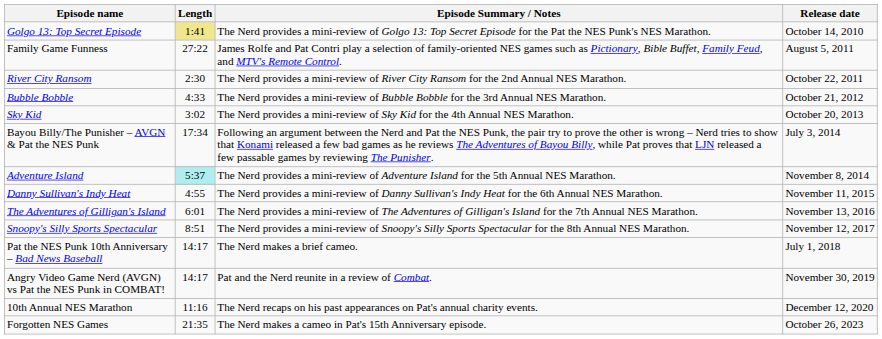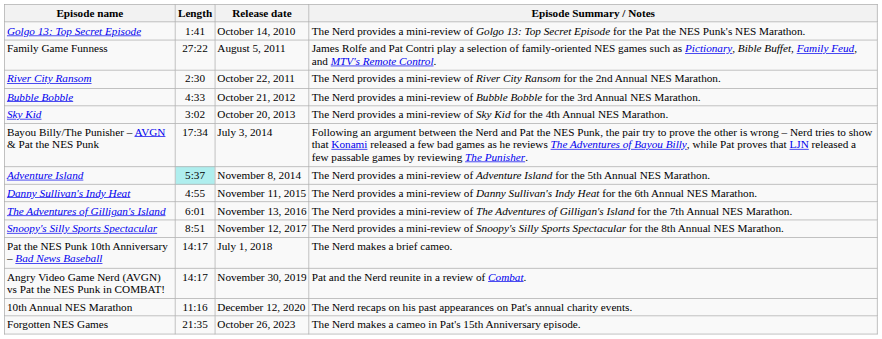 <table class="wikitable" 85%; 100%; 5px;">
 <tr>
 <th>Episode name</th>
 <th>Length</th>
+<th>Release date</th>
 <th>Episode Summary / Notes</th>
-<th>Release date</th>
 </tr>
 <tr>
 <td valign="top"><em><a href='#'>Golgo 13: Top Secret Episode</a></em></td>
-<td style="background: khaki; vertical-align:top; text-align:center;">1:41</td>
+<td style="vertical-align:top; text-align:center;">1:41</td>
+<td valign="top">October 14, 2010</td>
 <td valign="top">The Nerd provides a mini-review of <em>Golgo 13: Top Secret Episode</em> for the Pat the NES Punk's NES Marathon.</td>
-<td valign="top">October 14, 2010</td>
 </tr>
 <tr>
 <td valign="top">Family Game Funness</td>
 <td style="vertical-align:top; text-align:center;">27:22</td>
+<td valign="top">August 5, 2011</td>
 <td valign="top">James Rolfe and Pat Contri play a selection of family-oriented NES games such as <em><a href='#'>Pictionary</a></em>, <em>Bible Buffet</em>, <em><a href='#'>Family Feud</a></em>, and <em><a href='#'>MTV's Remote Control</a></em>.</td>
-<td valign="top">August 5, 2011</td>
 </tr>
 <tr>
 <td valign="top"><em><a href='#'>River City Ransom</a></em></td>
 <td style="vertical-align:top; text-align:center;">2:30</td>
+<td valign="top" nowrap>October 22, 2011</td>
 <td valign="top">The Nerd provides a mini-review of <em>River City Ransom</em> for the 2nd Annual NES Marathon.</td>
-<td valign="top" nowrap>October 22, 2011</td>
 </tr>
 <tr>
 <td valign="top"><em><a href='#'>Bubble Bobble</a></em></td>
 <td style="vertical-align:top; text-align:center;">4:33</td>
+<td valign="top" nowrap>October 21, 2012</td>
 <td valign="top">The Nerd provides a mini-review of <em>Bubble Bobble</em> for the 3rd Annual NES Marathon.</td>
-<td valign="top" nowrap>October 21, 2012</td>
 </tr>
 <tr>
 <td valign="top"><em><a href='#'>Sky Kid</a></em></td>
 <td style="vertical-align:top; text-align:center;">3:02</td>
+<td valign="top" nowrap>October 20, 2013</td>
 <td valign="top">The Nerd provides a mini-review of <em>Sky Kid</em> for the 4th Annual NES Marathon.</td>
-<td valign="top" nowrap>October 20, 2013</td>
 </tr>
 <tr>
 <td valign="top">Bayou Billy/The Punisher – <a href='#'>AVGN</a> & Pat the NES Punk</td>
 <td style="vertical-align:top; text-align:center;">17:34</td>
+<td valign="top" nowrap>July 3, 2014</td>
 <td valign="top">Following an argument between the Nerd and Pat the NES Punk, the pair try to prove the other is wrong – Nerd tries to show that <a href='#'>Konami</a> released a few bad games as he reviews <em><a href='#'>The Adventures of Bayou Billy</a></em>, while Pat proves that <a href='#'>LJN</a> released a few passable games by reviewing <em><a href='#'>The Punisher</a></em>.</td>
-<td valign="top" nowrap>July 3, 2014</td>
 </tr>
 <tr>
 <td valign="top"><em><a href='#'>Adventure Island</a></em></td>
 <td style="background: paleturquoise; vertical-align:top; text-align:center;">5:37</td>
+<td valign="top" nowrap>November 8, 2014</td>
 <td valign="top">The Nerd provides a mini-review of <em>Adventure Island</em> for the 5th Annual NES Marathon.</td>
-<td valign="top" nowrap>November 8, 2014</td>
 </tr>
 <tr>
 <td valign="top"><em><a href='#'>Danny Sullivan's Indy Heat</a></em></td>
 <td style="vertical-align:top; text-align:center;">4:55</td>
+<td valign="top" nowrap>November 11, 2015</td>
 <td valign="top">The Nerd provides a mini-review of <em>Danny Sullivan's Indy Heat</em> for the 6th Annual NES Marathon.</td>
-<td valign="top" nowrap>November 11, 2015</td>
 </tr>
 <tr>
 <td valign="top"><em><a href='#'>The Adventures of Gilligan's Island</a></em></td>
 <td style="vertical-align:top; text-align:center;">6:01</td>
+<td valign="top" nowrap>November 13, 2016</td>
 <td valign="top">The Nerd provides a mini-review of <em>The Adventures of Gilligan's Island</em> for the 7th Annual NES Marathon.</td>
-<td valign="top" nowrap>November 13, 2016</td>
 </tr>
 <tr>
 <td valign="top"><em><a href='#'>Snoopy's Silly Sports Spectacular</a></em></td>
 <td style="vertical-align:top; text-align:center;">8:51</td>
+<td valign="top" nowrap>November 12, 2017</td>
 <td valign="top">The Nerd provides a mini-review of <em>Snoopy's Silly Sports Spectacular</em> for the 8th Annual NES Marathon.</td>
-<td valign="top" nowrap>November 12, 2017</td>
 </tr>
 <tr>
 <td valign="top">Pat the NES Punk 10th Anniversary – <em><a href='#'>Bad News Baseball</a></em></td>
 <td style="vertical-align:top; text-align:center;">14:17</td>
+<td valign="top" nowrap>July 1, 2018</td>
 <td valign="top">The Nerd makes a brief cameo.</td>
-<td valign="top" nowrap>July 1, 2018</td>
 </tr>
 <tr>
 <td valign="top">Angry Video Game Nerd (AVGN) vs Pat the NES Punk in COMBAT!</td>
 <td style="vertical-align:top; text-align:center;">14:17</td>
+<td valign="top" nowrap>November 30, 2019</td>
 <td valign="top">Pat and the Nerd reunite in a review of <em><a href='#'>Combat</a></em>.</td>
-<td valign="top" nowrap>November 30, 2019</td>
 </tr>
 <tr>
 <td valign="top">10th Annual NES Marathon</td>
 <td style="vertical-align:top; text-align:center;">11:16</td>
+<td valign="top" nowrap>December 12, 2020</td>
 <td valign="top">The Nerd recaps on his past appearances on Pat's annual charity events.</td>
-<td valign="top" nowrap>December 12, 2020</td>
 </tr>
 <tr>
 <td valign="top">Forgotten NES Games</td>
 <td style="vertical-align:top; text-align:center;">21:35</td>
+<td valign="top" nowrap>October 26, 2023</td>
 <td valign="top">The Nerd makes a cameo in Pat's 15th Anniversary episode.</td>
-<td valign="top" nowrap>October 26, 2023</td>
 </tr>
 </table>
